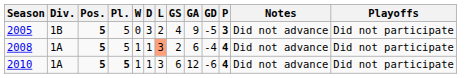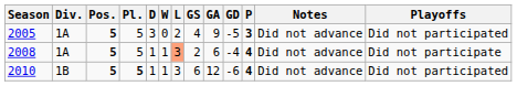 <table class="wikitable">
 <tr style="background:#efefef;">
 <th>Season</th>
 <th>Div.</th>
 <th>Pos.</th>
 <th>Pl.</th>
+<th>D</th>
 <th>W</th>
-<th>D</th>
 <th>L</th>
 <th>GS</th>
 <th>GA</th>
 <th>GD</th>
 <th>P</th>
 <th>Notes</th>
 <th>Playoffs</th>
 </tr>
 <tr>
 <td><a href='#'>2005</a></td>
-<td>1B</td>
+<td>1A</td>
 <td align=right><strong>5</strong></td>
 <td align=right>5</td>
+<td align=right>3</td>
 <td align=right>0</td>
-<td align=right>3</td>
 <td align=right>2</td>
 <td align=right>4</td>
 <td align=right>9</td>
 <td align=right>-5</td>
 <td align=right><strong>3</strong></td>
 <td>Did not advance</td>
-<td>Did not participate</td>
+<td>Did not participated</td>
 </tr>
 <tr>
 <td><a href='#'>2008</a></td>
 <td>1A</td>
 <td align=right><strong>5</strong></td>
 <td align=right>5</td>
 <td align=right>1</td>
 <td align=right>1</td>
 <td align=right style="background: lightsalmon;">3</td>
 <td align=right>2</td>
 <td align=right>6</td>
 <td align=right>-4</td>
 <td align=right><strong>4</strong></td>
 <td>Did not advance</td>
 <td>Did not participate</td>
 </tr>
 <tr>
 <td><a href='#'>2010</a></td>
-<td>1A</td>
+<td>1B</td>
 <td align=right><strong>5</strong></td>
 <td align=right><strong>5</strong></td>
 <td align=right>1</td>
 <td align=right>1</td>
 <td align=right>3</td>
 <td align=right>6</td>
 <td align=right>12</td>
 <td align=right>-6</td>
 <td align=right><strong>4</strong></td>
 <td>Did not advance</td>
-<td>Did not participate</td>
+<td>Did not participated</td>
 </tr>
 </table>
